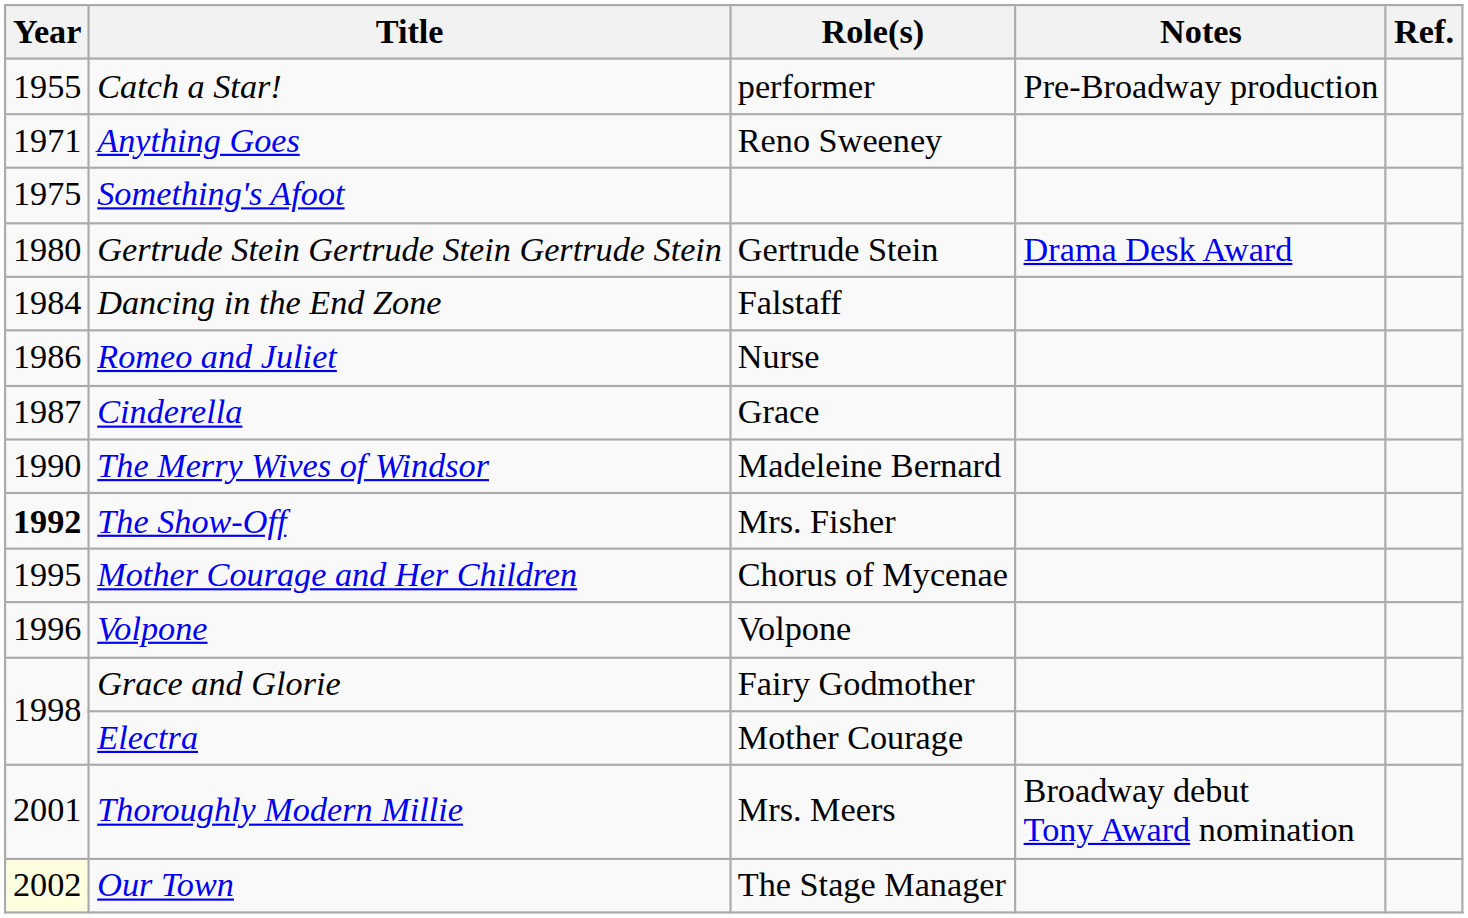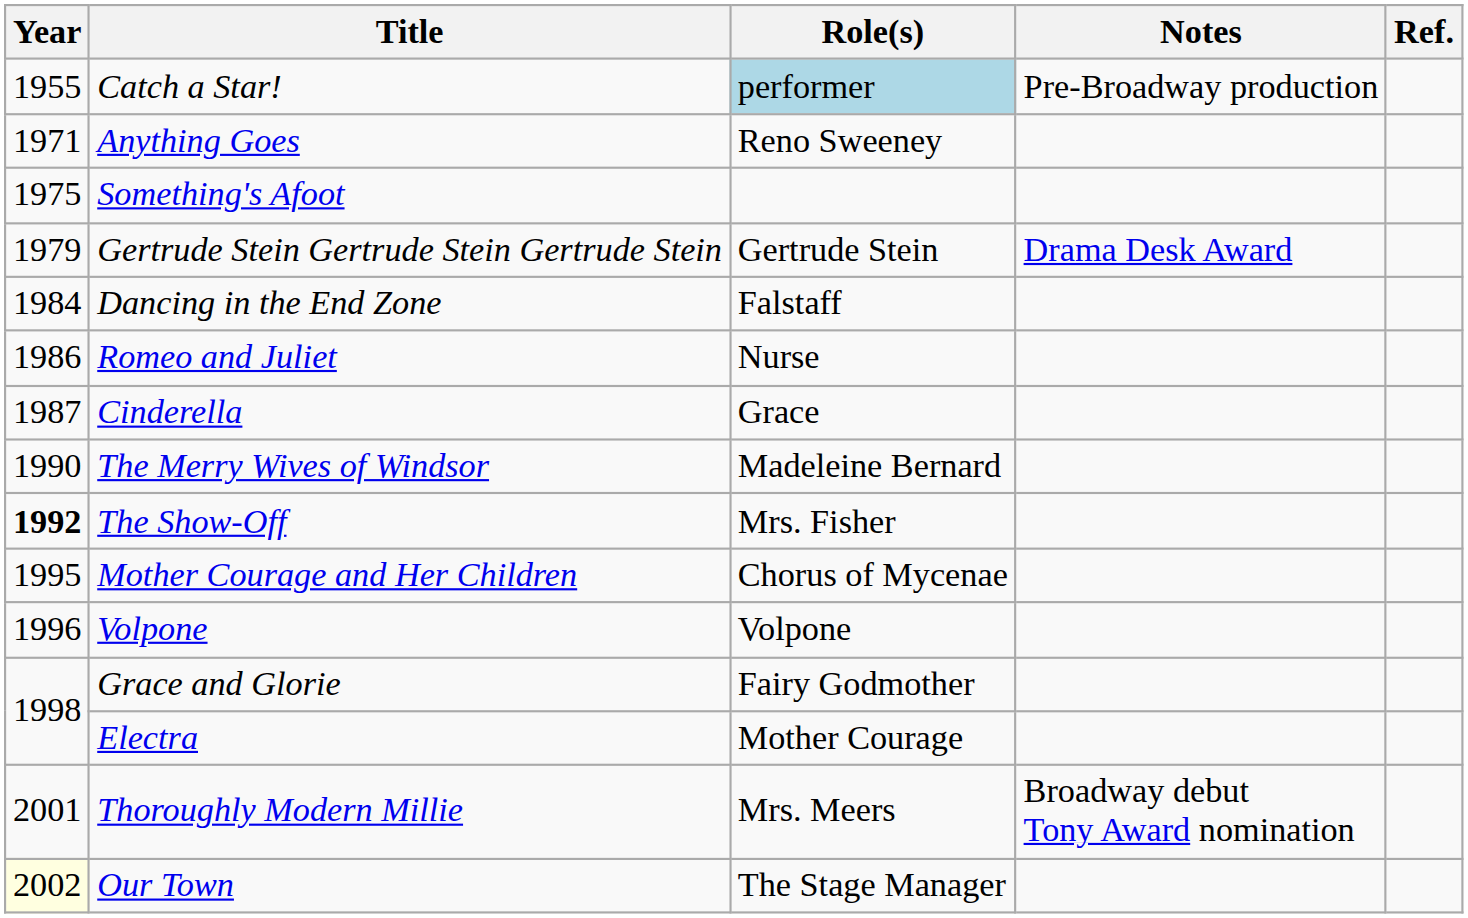 <table class="wikitable">
 <tr>
 <th>Year</th>
 <th>Title</th>
 <th>Role(s)</th>
 <th>Notes</th>
 <th>Ref.</th>
 </tr>
 <tr>
 <td>1955</td>
 <td><em>Catch a Star!</em></td>
-<td>performer</td>
+<td style="background: lightblue;">performer</td>
 <td>Pre-Broadway production</td>
 <td></td>
 </tr>
 <tr>
 <td>1971</td>
 <td><em><a href='#'>Anything Goes</a></em></td>
 <td>Reno Sweeney</td>
 <td></td>
 <td></td>
 </tr>
 <tr>
 <td>1975</td>
 <td><em><a href='#'>Something's Afoot</a></em></td>
 <td></td>
 <td></td>
 <td></td>
 </tr>
 <tr>
-<td>1980</td>
+<td>1979</td>
 <td><em>Gertrude Stein Gertrude Stein Gertrude Stein</em></td>
 <td>Gertrude Stein</td>
 <td><a href='#'>Drama Desk Award</a></td>
 <td></td>
 </tr>
 <tr>
 <td>1984</td>
 <td><em>Dancing in the End Zone</em></td>
 <td>Falstaff</td>
 <td></td>
 <td></td>
 </tr>
 <tr>
 <td>1986</td>
 <td><em><a href='#'>Romeo and Juliet</a></em></td>
 <td>Nurse</td>
 <td></td>
 <td></td>
 </tr>
 <tr>
 <td>1987</td>
 <td><em><a href='#'>Cinderella</a></em></td>
 <td>Grace</td>
 <td></td>
 <td></td>
 </tr>
 <tr>
 <td>1990</td>
 <td><em><a href='#'>The Merry Wives of Windsor</a></em></td>
 <td>Madeleine Bernard</td>
 <td></td>
 <td></td>
 </tr>
 <tr>
 <td><strong>1992</strong></td>
 <td><em><a href='#'>The Show-Off</a></em></td>
 <td>Mrs. Fisher</td>
 <td></td>
 <td></td>
 </tr>
 <tr>
 <td>1995</td>
 <td><em><a href='#'>Mother Courage and Her Children</a></em></td>
 <td>Chorus of Mycenae</td>
 <td></td>
 <td></td>
 </tr>
 <tr>
 <td>1996</td>
 <td><em><a href='#'>Volpone</a></em></td>
 <td>Volpone</td>
 <td></td>
 <td></td>
 </tr>
 <tr>
 <td rowspan="2">1998</td>
 <td><em>Grace and Glorie</em></td>
 <td>Fairy Godmother</td>
 <td></td>
 <td></td>
 </tr>
 <tr>
 <td><a href='#'><em>Electra</em></a></td>
 <td>Mother Courage</td>
 <td></td>
 <td></td>
 </tr>
 <tr>
 <td>2001</td>
 <td><a href='#'><em>Thoroughly Modern Millie</em></a></td>
 <td>Mrs. Meers</td>
 <td>Broadway debut<br><a href='#'>Tony Award</a> nomination</td>
 <td></td>
 </tr>
 <tr>
 <td style="background: lightyellow;">2002</td>
 <td><em><a href='#'>Our Town</a></em></td>
 <td>The Stage Manager</td>
 <td></td>
 <td></td>
 </tr>
 </table>
